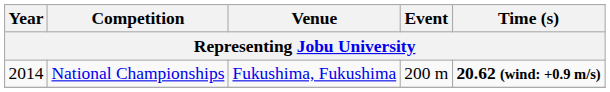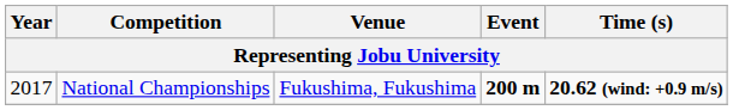 <table class="wikitable sortable" style=text-align:center>
 <tr>
 <th>Year</th>
 <th>Competition</th>
 <th>Venue</th>
 <th>Event</th>
 <th>Time (s)</th>
 </tr>
 <tr>
 <th colspan="6">Representing <a href='#'>Jobu University</a></th>
 </tr>
 <tr>
-<td>2014</td>
+<td>2017</td>
 <td><a href='#'>National Championships</a></td>
 <td><a href='#'>Fukushima, Fukushima</a></td>
-<td>200 m</td>
+<td><strong>200 m</strong></td>
 <td><strong>20.62 <small>(wind: +0.9 m/s)</small></strong></td>
 </tr>
 <tr>
 </tr>
 </table>
